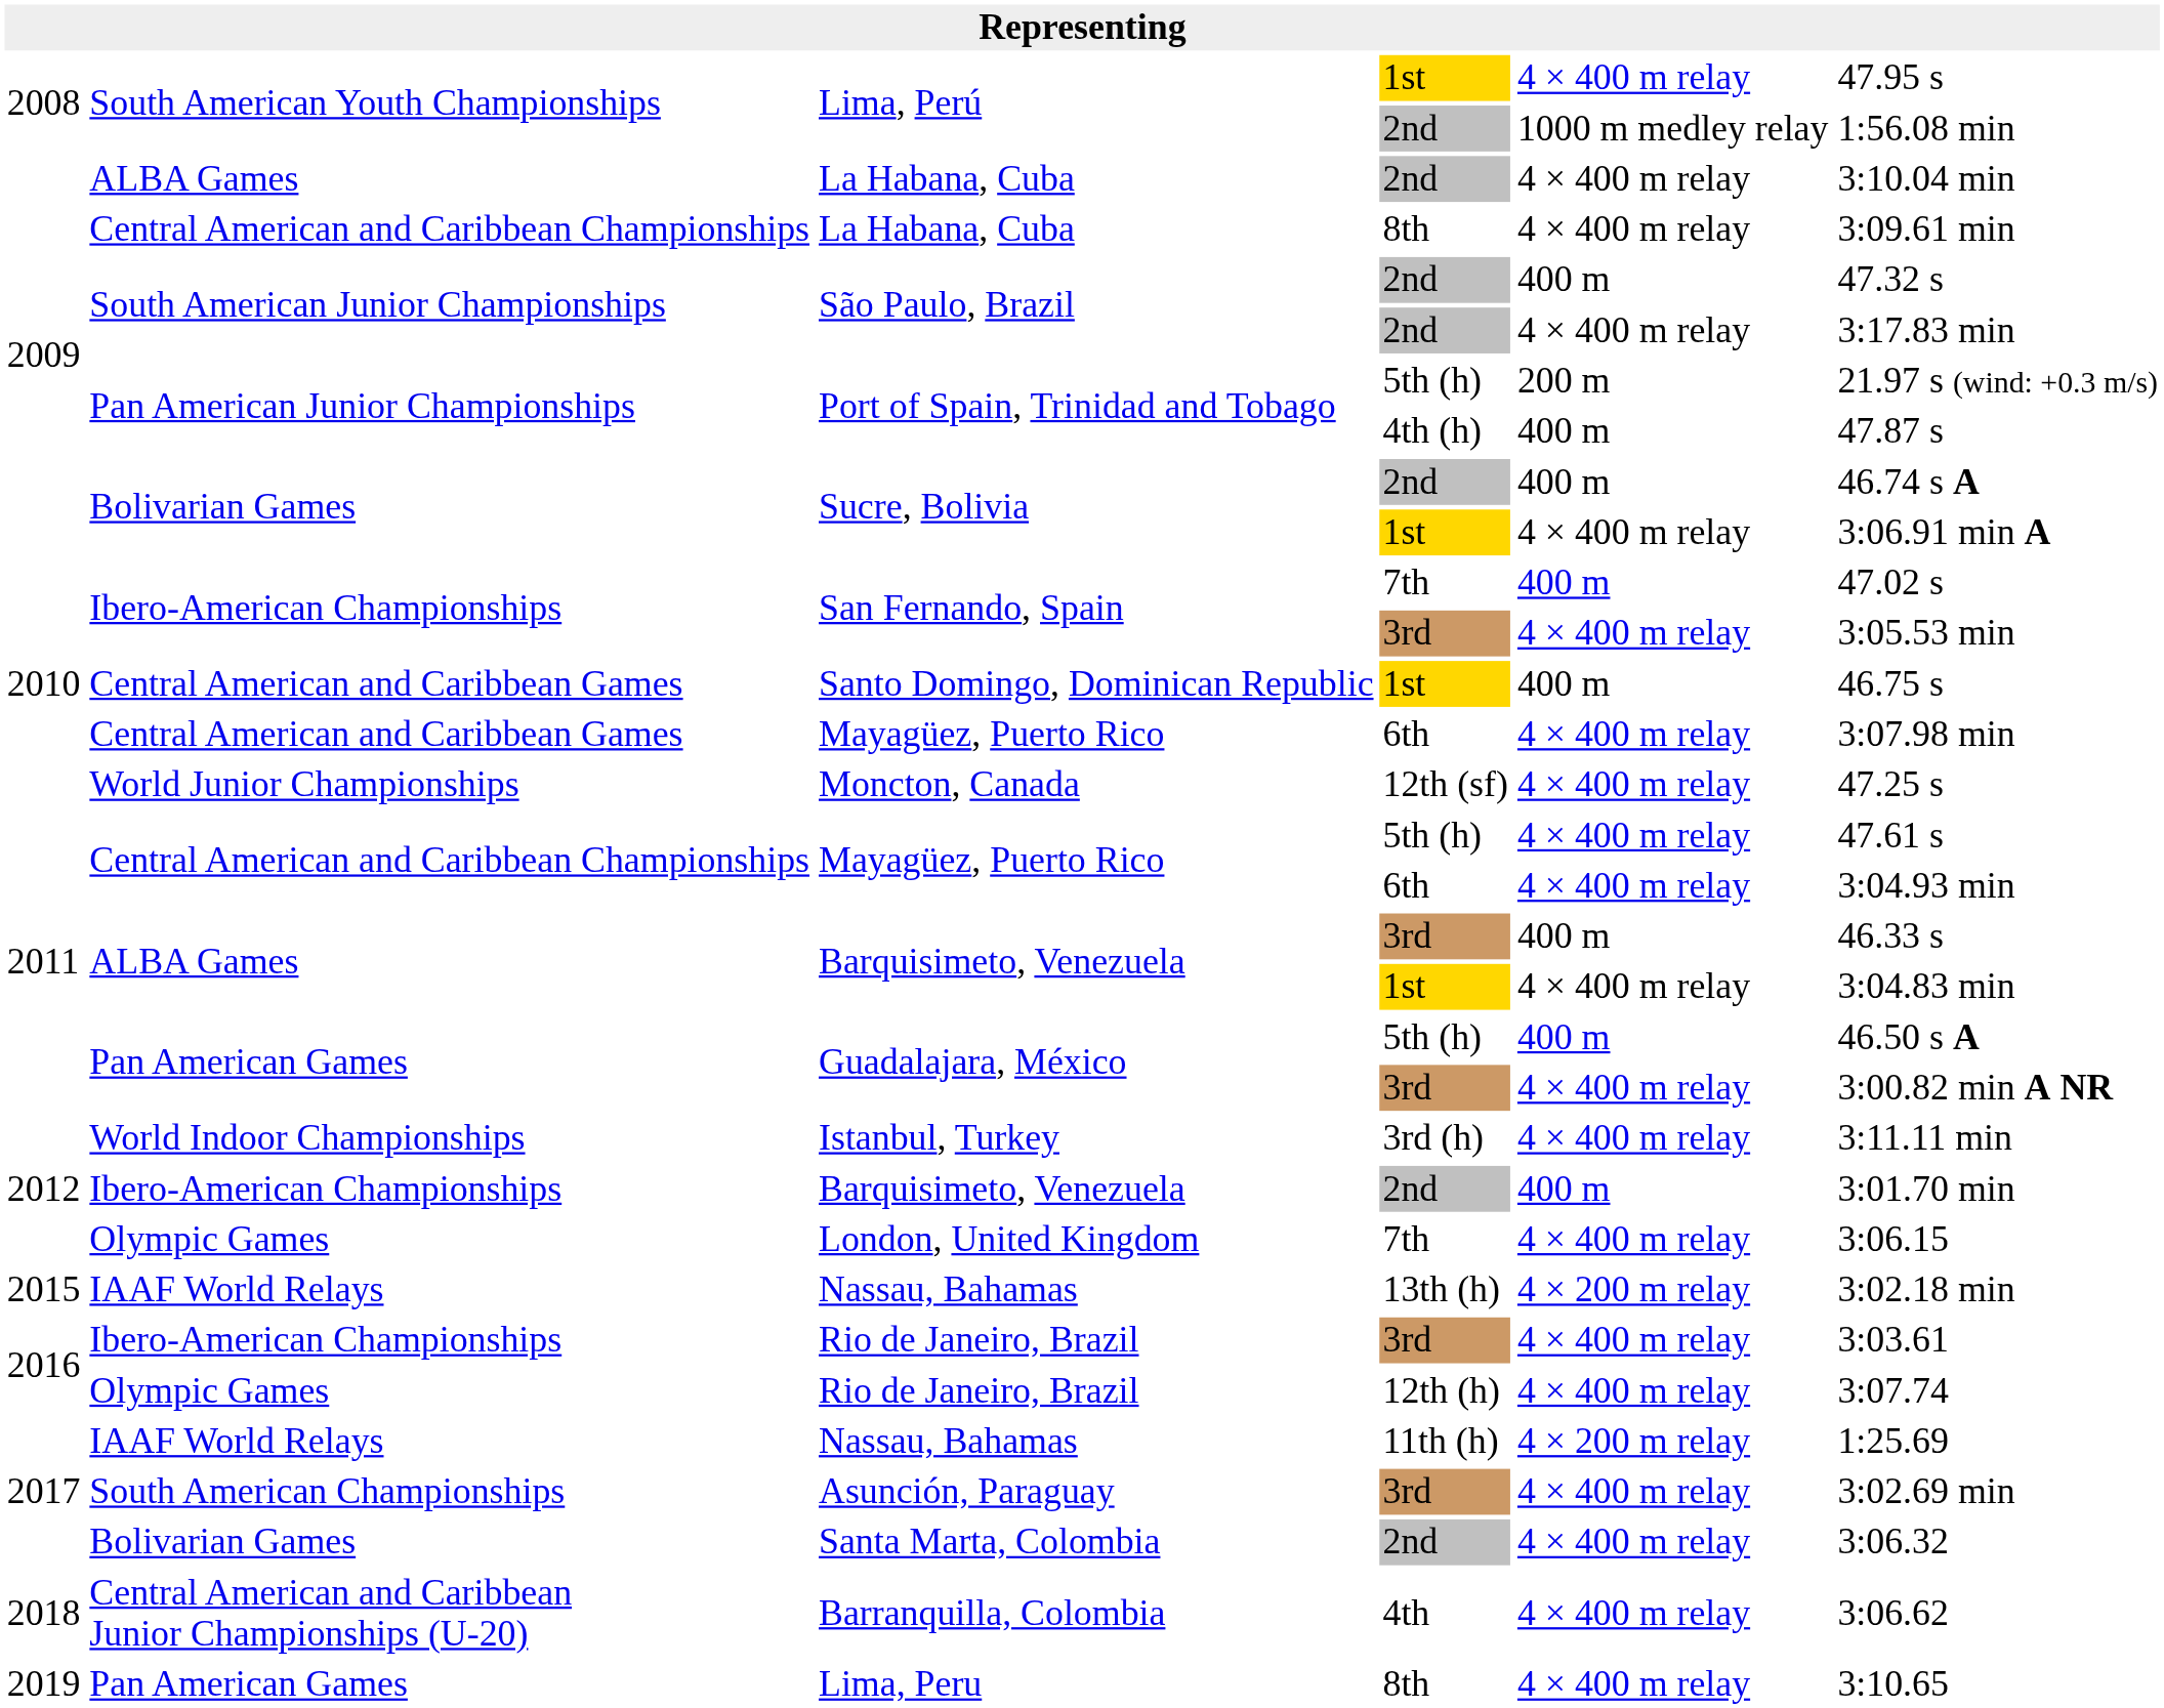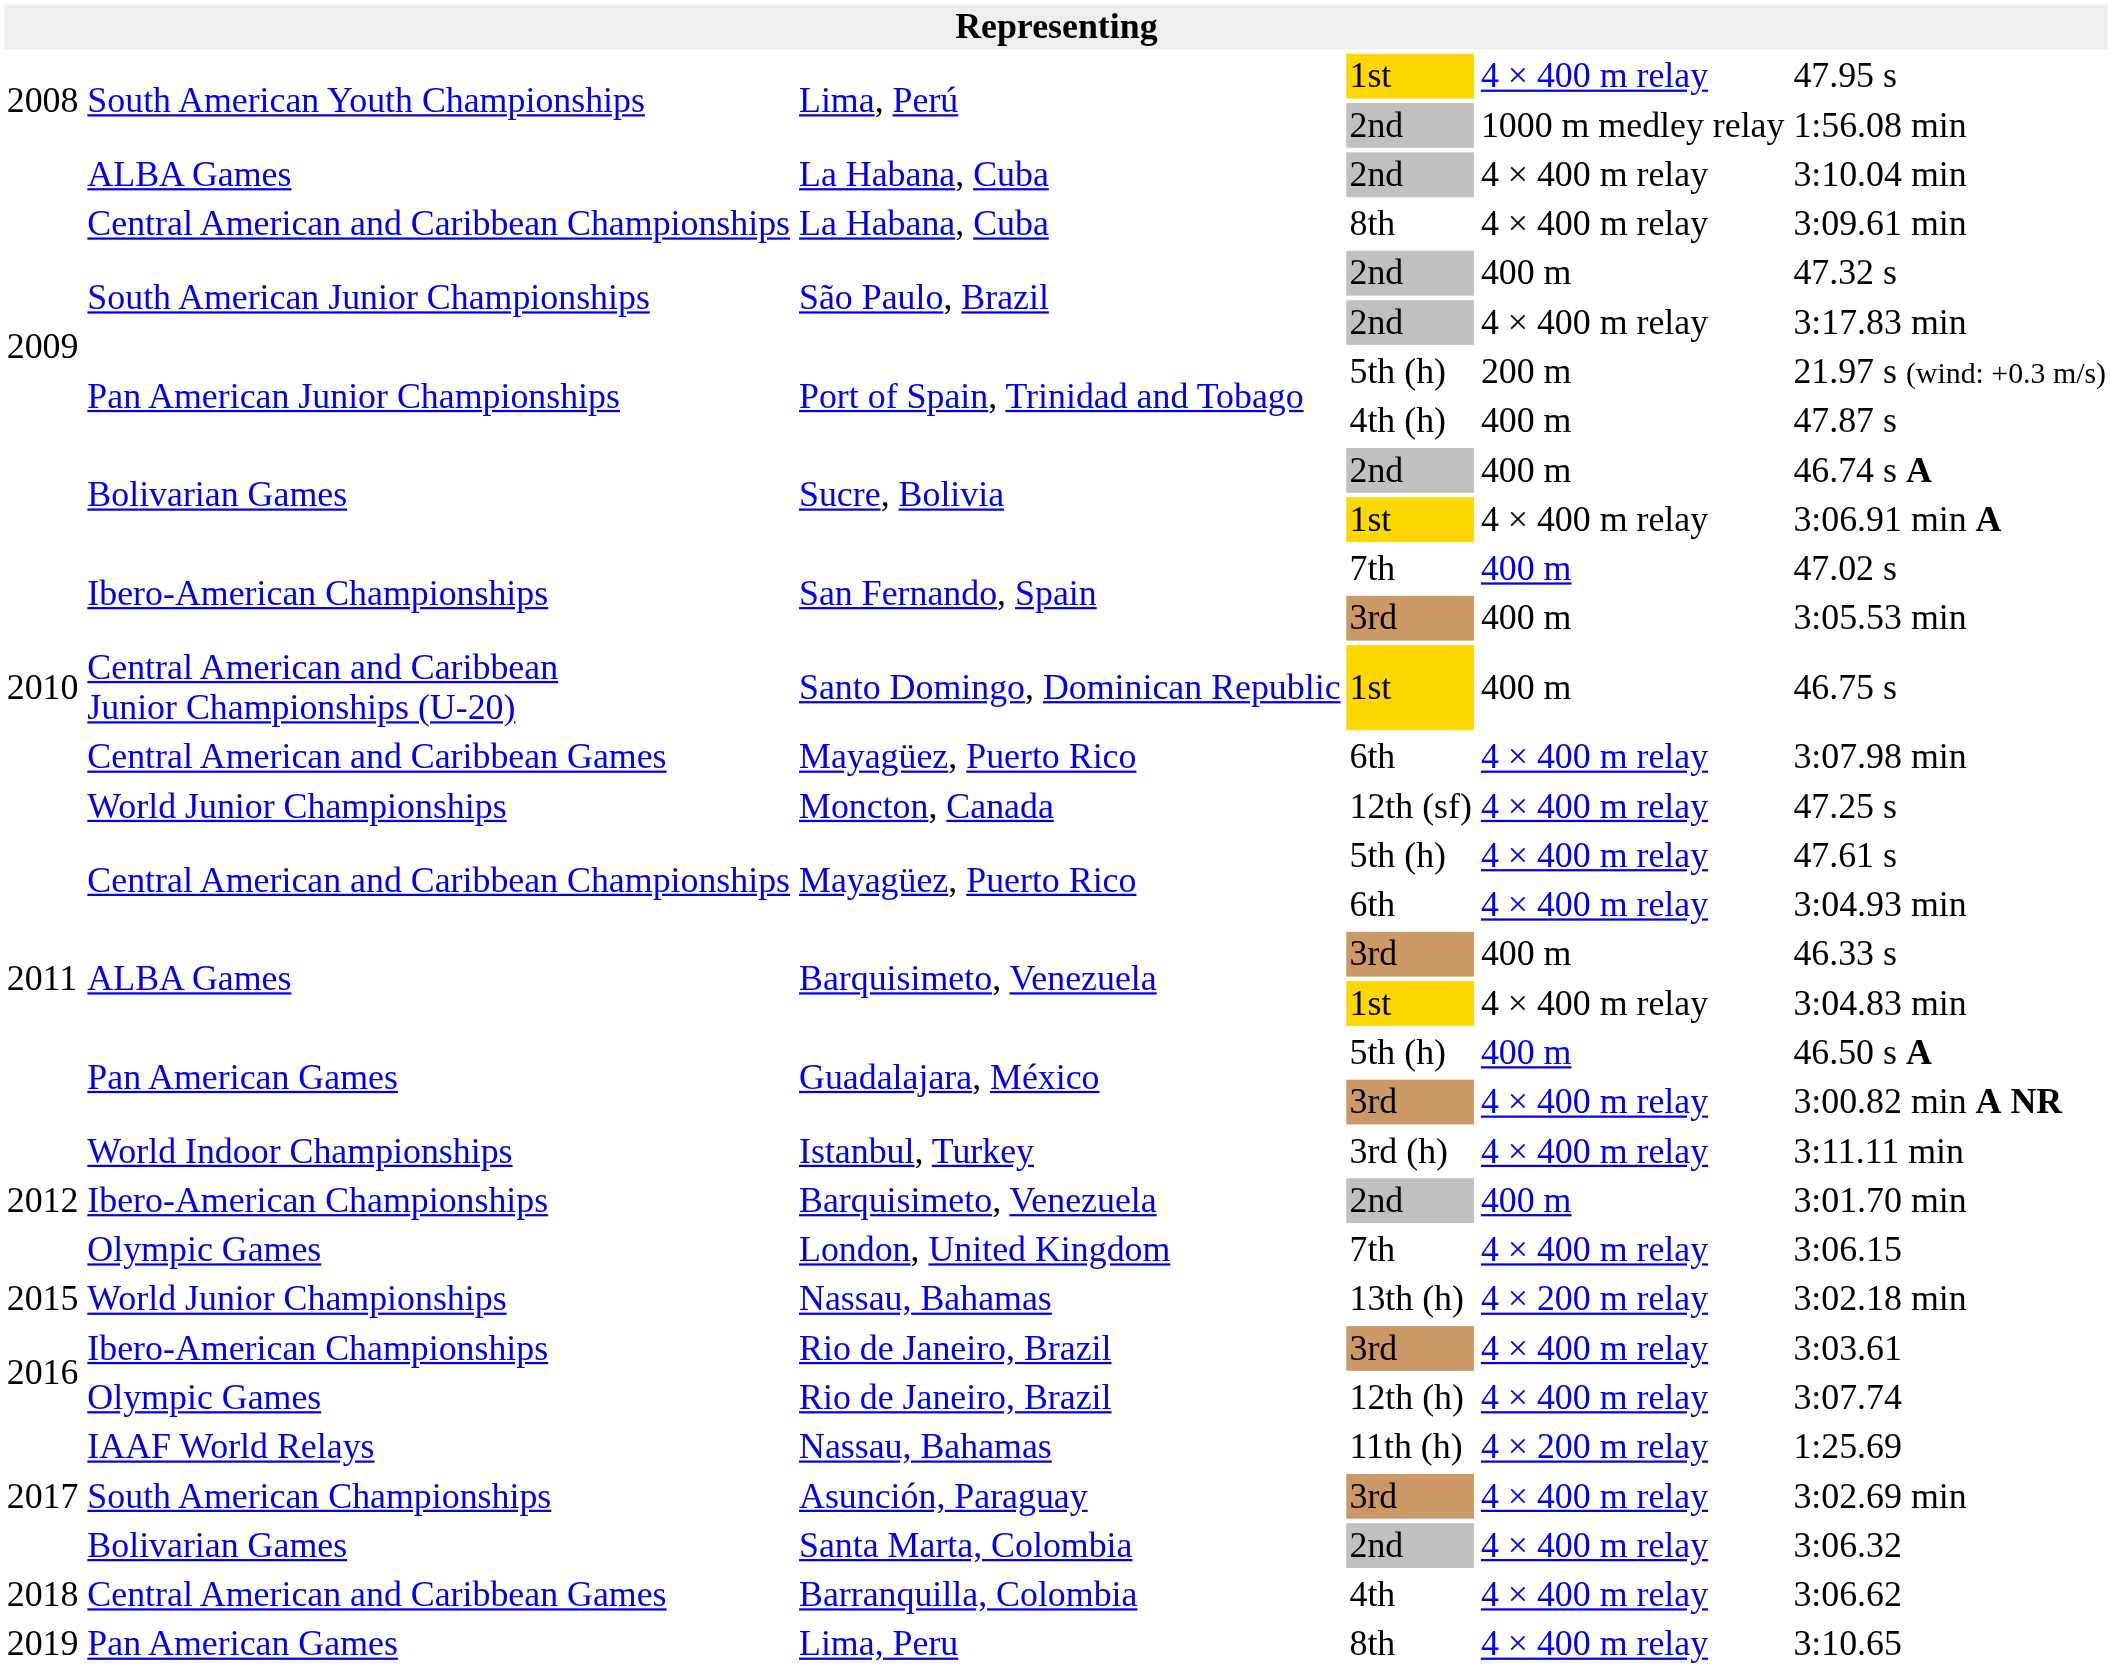 <table>
 <tr>
 <th bgcolor="#eeeeee" colspan="6">Representing </th>
 </tr>
 <tr>
 <td rowspan=2>2008</td>
 <td rowspan=2><a href='#'>South American Youth Championships</a></td>
 <td rowspan=2><a href='#'>Lima</a>, <a href='#'>Perú</a></td>
 <td bgcolor=gold>1st</td>
 <td><a href='#'>4 × 400 m relay</a></td>
 <td>47.95 s</td>
 </tr>
 <tr>
 <td bgcolor=silver>2nd</td>
 <td>1000 m medley relay</td>
 <td>1:56.08 min</td>
 </tr>
 <tr>
 <td rowspan=8>2009</td>
 <td><a href='#'>ALBA Games</a></td>
 <td><a href='#'>La Habana</a>, <a href='#'>Cuba</a></td>
 <td bgcolor=silver>2nd</td>
 <td>4 × 400 m relay</td>
 <td>3:10.04 min</td>
 </tr>
 <tr>
 <td><a href='#'>Central American and Caribbean Championships</a></td>
 <td><a href='#'>La Habana</a>, <a href='#'>Cuba</a></td>
 <td>8th</td>
 <td>4 × 400 m relay</td>
 <td>3:09.61 min</td>
 </tr>
 <tr>
 <td rowspan=2><a href='#'>South American Junior Championships</a></td>
 <td rowspan=2><a href='#'>São Paulo</a>, <a href='#'>Brazil</a></td>
 <td bgcolor=silver>2nd</td>
 <td>400 m</td>
 <td>47.32 s</td>
 </tr>
 <tr>
 <td bgcolor=silver>2nd</td>
 <td>4 × 400 m relay</td>
 <td>3:17.83 min</td>
 </tr>
 <tr>
 <td rowspan=2><a href='#'>Pan American Junior Championships</a></td>
 <td rowspan=2><a href='#'>Port of Spain</a>, <a href='#'>Trinidad and Tobago</a></td>
 <td>5th (h)</td>
 <td>200 m</td>
 <td>21.97 s <small>(wind: +0.3 m/s)</small></td>
 </tr>
 <tr>
 <td>4th (h)</td>
 <td>400 m</td>
 <td>47.87 s</td>
 </tr>
 <tr>
 <td rowspan=2><a href='#'>Bolivarian Games</a></td>
 <td rowspan=2><a href='#'>Sucre</a>, <a href='#'>Bolivia</a></td>
 <td bgcolor=silver>2nd</td>
 <td>400 m</td>
 <td>46.74 s <strong>A</strong></td>
 </tr>
 <tr>
 <td bgcolor=gold>1st</td>
 <td>4 × 400 m relay</td>
 <td>3:06.91 min <strong>A</strong></td>
 </tr>
 <tr>
 <td rowspan=5>2010</td>
 <td rowspan=2><a href='#'>Ibero-American Championships</a></td>
 <td rowspan=2><a href='#'>San Fernando</a>, <a href='#'>Spain</a></td>
 <td>7th</td>
 <td><a href='#'>400 m</a></td>
 <td>47.02 s</td>
 </tr>
 <tr>
 <td bgcolor=cc9966>3rd</td>
-<td><a href='#'>4 × 400 m relay</a></td>
+<td>400 m</td>
 <td>3:05.53 min</td>
 </tr>
 <tr>
-<td><a href='#'>Central American and Caribbean Games</a></td>
+<td><a href='#'>Central American and Caribbean<br>Junior Championships (U-20)</a></td>
 <td><a href='#'>Santo Domingo</a>, <a href='#'>Dominican Republic</a></td>
 <td bgcolor=gold>1st</td>
 <td>400 m</td>
 <td>46.75 s</td>
 </tr>
 <tr>
 <td><a href='#'>Central American and Caribbean Games</a></td>
 <td><a href='#'>Mayagüez</a>, <a href='#'>Puerto Rico</a></td>
 <td>6th</td>
 <td><a href='#'>4 × 400 m relay</a></td>
 <td>3:07.98 min</td>
 </tr>
 <tr>
 <td><a href='#'>World Junior Championships</a></td>
 <td><a href='#'>Moncton</a>, <a href='#'>Canada</a></td>
 <td>12th (sf)</td>
 <td><a href='#'>4 × 400 m relay</a></td>
 <td>47.25 s</td>
 </tr>
 <tr>
 <td rowspan=6>2011</td>
 <td rowspan=2><a href='#'>Central American and Caribbean Championships</a></td>
 <td rowspan=2><a href='#'>Mayagüez</a>, <a href='#'>Puerto Rico</a></td>
 <td>5th (h)</td>
 <td><a href='#'>4 × 400 m relay</a></td>
 <td>47.61 s</td>
 </tr>
 <tr>
 <td>6th</td>
 <td><a href='#'>4 × 400 m relay</a></td>
 <td>3:04.93 min</td>
 </tr>
 <tr>
 <td rowspan=2><a href='#'>ALBA Games</a></td>
 <td rowspan=2><a href='#'>Barquisimeto</a>, <a href='#'>Venezuela</a></td>
 <td bgcolor=cc9966>3rd</td>
 <td>400 m</td>
 <td>46.33 s</td>
 </tr>
 <tr>
 <td bgcolor=gold>1st</td>
 <td>4 × 400 m relay</td>
 <td>3:04.83 min</td>
 </tr>
 <tr>
 <td rowspan=2><a href='#'>Pan American Games</a></td>
 <td rowspan=2><a href='#'>Guadalajara</a>, <a href='#'>México</a></td>
 <td>5th (h)</td>
 <td><a href='#'>400 m</a></td>
 <td>46.50 s <strong>A</strong></td>
 </tr>
 <tr>
 <td bgcolor=cc9966>3rd</td>
 <td><a href='#'>4 × 400 m relay</a></td>
 <td>3:00.82 min <strong>A</strong> <strong>NR</strong></td>
 </tr>
 <tr>
 <td rowspan=3>2012</td>
 <td><a href='#'>World Indoor Championships</a></td>
 <td><a href='#'>Istanbul</a>, <a href='#'>Turkey</a></td>
 <td>3rd (h)</td>
 <td><a href='#'>4 × 400 m relay</a></td>
 <td>3:11.11 min</td>
 </tr>
 <tr>
 <td><a href='#'>Ibero-American Championships</a></td>
 <td><a href='#'>Barquisimeto</a>, <a href='#'>Venezuela</a></td>
 <td bgcolor=silver>2nd</td>
 <td><a href='#'>400 m</a></td>
 <td>3:01.70 min</td>
 </tr>
 <tr>
 <td><a href='#'>Olympic Games</a></td>
 <td><a href='#'>London</a>, <a href='#'>United Kingdom</a></td>
 <td>7th</td>
 <td><a href='#'>4 × 400 m relay</a></td>
 <td>3:06.15</td>
 </tr>
 <tr>
 <td>2015</td>
-<td><a href='#'>IAAF World Relays</a></td>
+<td><a href='#'>World Junior Championships</a></td>
 <td><a href='#'>Nassau, Bahamas</a></td>
 <td>13th (h)</td>
 <td><a href='#'>4 × 200 m relay</a></td>
 <td>3:02.18 min</td>
 </tr>
 <tr>
 <td rowspan=2>2016</td>
 <td><a href='#'>Ibero-American Championships</a></td>
 <td><a href='#'>Rio de Janeiro, Brazil</a></td>
 <td bgcolor=cc9966>3rd</td>
 <td><a href='#'>4 × 400 m relay</a></td>
 <td>3:03.61</td>
 </tr>
 <tr>
 <td><a href='#'>Olympic Games</a></td>
 <td><a href='#'>Rio de Janeiro, Brazil</a></td>
 <td>12th (h)</td>
 <td><a href='#'>4 × 400 m relay</a></td>
 <td>3:07.74</td>
 </tr>
 <tr>
 <td rowspan=3>2017</td>
 <td><a href='#'>IAAF World Relays</a></td>
 <td><a href='#'>Nassau, Bahamas</a></td>
 <td>11th (h)</td>
 <td><a href='#'>4 × 200 m relay</a></td>
 <td>1:25.69</td>
 </tr>
 <tr>
 <td><a href='#'>South American Championships</a></td>
 <td><a href='#'>Asunción, Paraguay</a></td>
 <td bgcolor=cc9966>3rd</td>
 <td><a href='#'>4 × 400 m relay</a></td>
 <td>3:02.69 min</td>
 </tr>
 <tr>
 <td><a href='#'>Bolivarian Games</a></td>
 <td><a href='#'>Santa Marta, Colombia</a></td>
 <td bgcolor=silver>2nd</td>
 <td><a href='#'>4 × 400 m relay</a></td>
 <td>3:06.32</td>
 </tr>
 <tr>
 <td>2018</td>
-<td><a href='#'>Central American and Caribbean<br>Junior Championships (U-20)</a></td>
+<td><a href='#'>Central American and Caribbean Games</a></td>
 <td><a href='#'>Barranquilla, Colombia</a></td>
 <td>4th</td>
 <td><a href='#'>4 × 400 m relay</a></td>
 <td>3:06.62</td>
 </tr>
 <tr>
 <td>2019</td>
 <td><a href='#'>Pan American Games</a></td>
 <td><a href='#'>Lima, Peru</a></td>
 <td>8th</td>
 <td><a href='#'>4 × 400 m relay</a></td>
 <td>3:10.65</td>
 </tr>
 </table>
